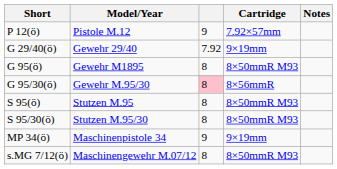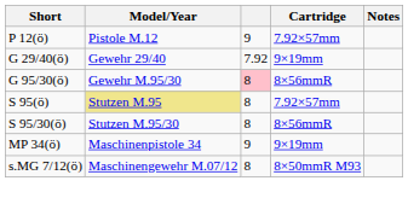 <table border="1" class="wikitable sortable">
 <tr>
 <th>Short<br></th>
 <th>Model/Year</th>
 <th><br></th>
 <th>Cartridge</th>
 <th>Notes</th>
 </tr>
 <tr>
 <td>P 12(ö)</td>
 <td><a href='#'>Pistole M.12</a></td>
 <td>9</td>
 <td><a href='#'>7.92×57mm</a></td>
 <td></td>
 </tr>
 <tr>
 <td>G 29/40(ö)</td>
 <td><a href='#'>Gewehr 29/40</a></td>
 <td>7.92</td>
 <td><a href='#'>9×19mm</a></td>
 <td></td>
 </tr>
 <tr>
-<td>G 95(ö)</td>
-<td><a href='#'>Gewehr M1895</a></td>
-<td>8</td>
-<td><a href='#'>8×50mmR M93</a></td>
-<td></td>
-</tr>
-<tr>
 <td>G 95/30(ö)</td>
 <td><a href='#'>Gewehr M.95/30</a></td>
 <td style="background: pink;">8</td>
 <td><a href='#'>8×56mmR</a></td>
 <td></td>
 </tr>
 <tr>
 <td>S 95(ö)</td>
-<td><a href='#'>Stutzen M.95</a></td>
+<td style="background: khaki;"><a href='#'>Stutzen M.95</a></td>
 <td>8</td>
-<td><a href='#'>8×50mmR M93</a></td>
+<td><a href='#'>7.92×57mm</a></td>
 <td></td>
 </tr>
 <tr>
 <td>S 95/30(ö)</td>
 <td><a href='#'>Stutzen M.95/30</a></td>
 <td>8</td>
-<td><a href='#'>8×50mmR M93</a></td>
+<td><a href='#'>8×56mmR</a></td>
 <td></td>
 </tr>
 <tr>
 <td>MP 34(ö)</td>
 <td><a href='#'>Maschinenpistole 34</a></td>
 <td>9</td>
 <td><a href='#'>9×19mm</a></td>
 <td></td>
 </tr>
 <tr>
 <td>s.MG 7/12(ö)</td>
 <td><a href='#'>Maschinengewehr M.07/12</a></td>
 <td>8</td>
 <td><a href='#'>8×50mmR M93</a></td>
 <td></td>
 </tr>
 </table>
